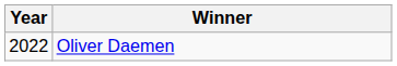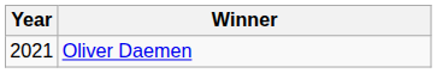 <table class="wikitable">
 <tr>
 <th style="width:20px;">Year</th>
 <th style="width:300px;">Winner</th>
 </tr>
 <tr>
-<td>2022</td>
+<td>2021</td>
 <td><a href='#'>Oliver Daemen</a></td>
 </tr>
 </table>
